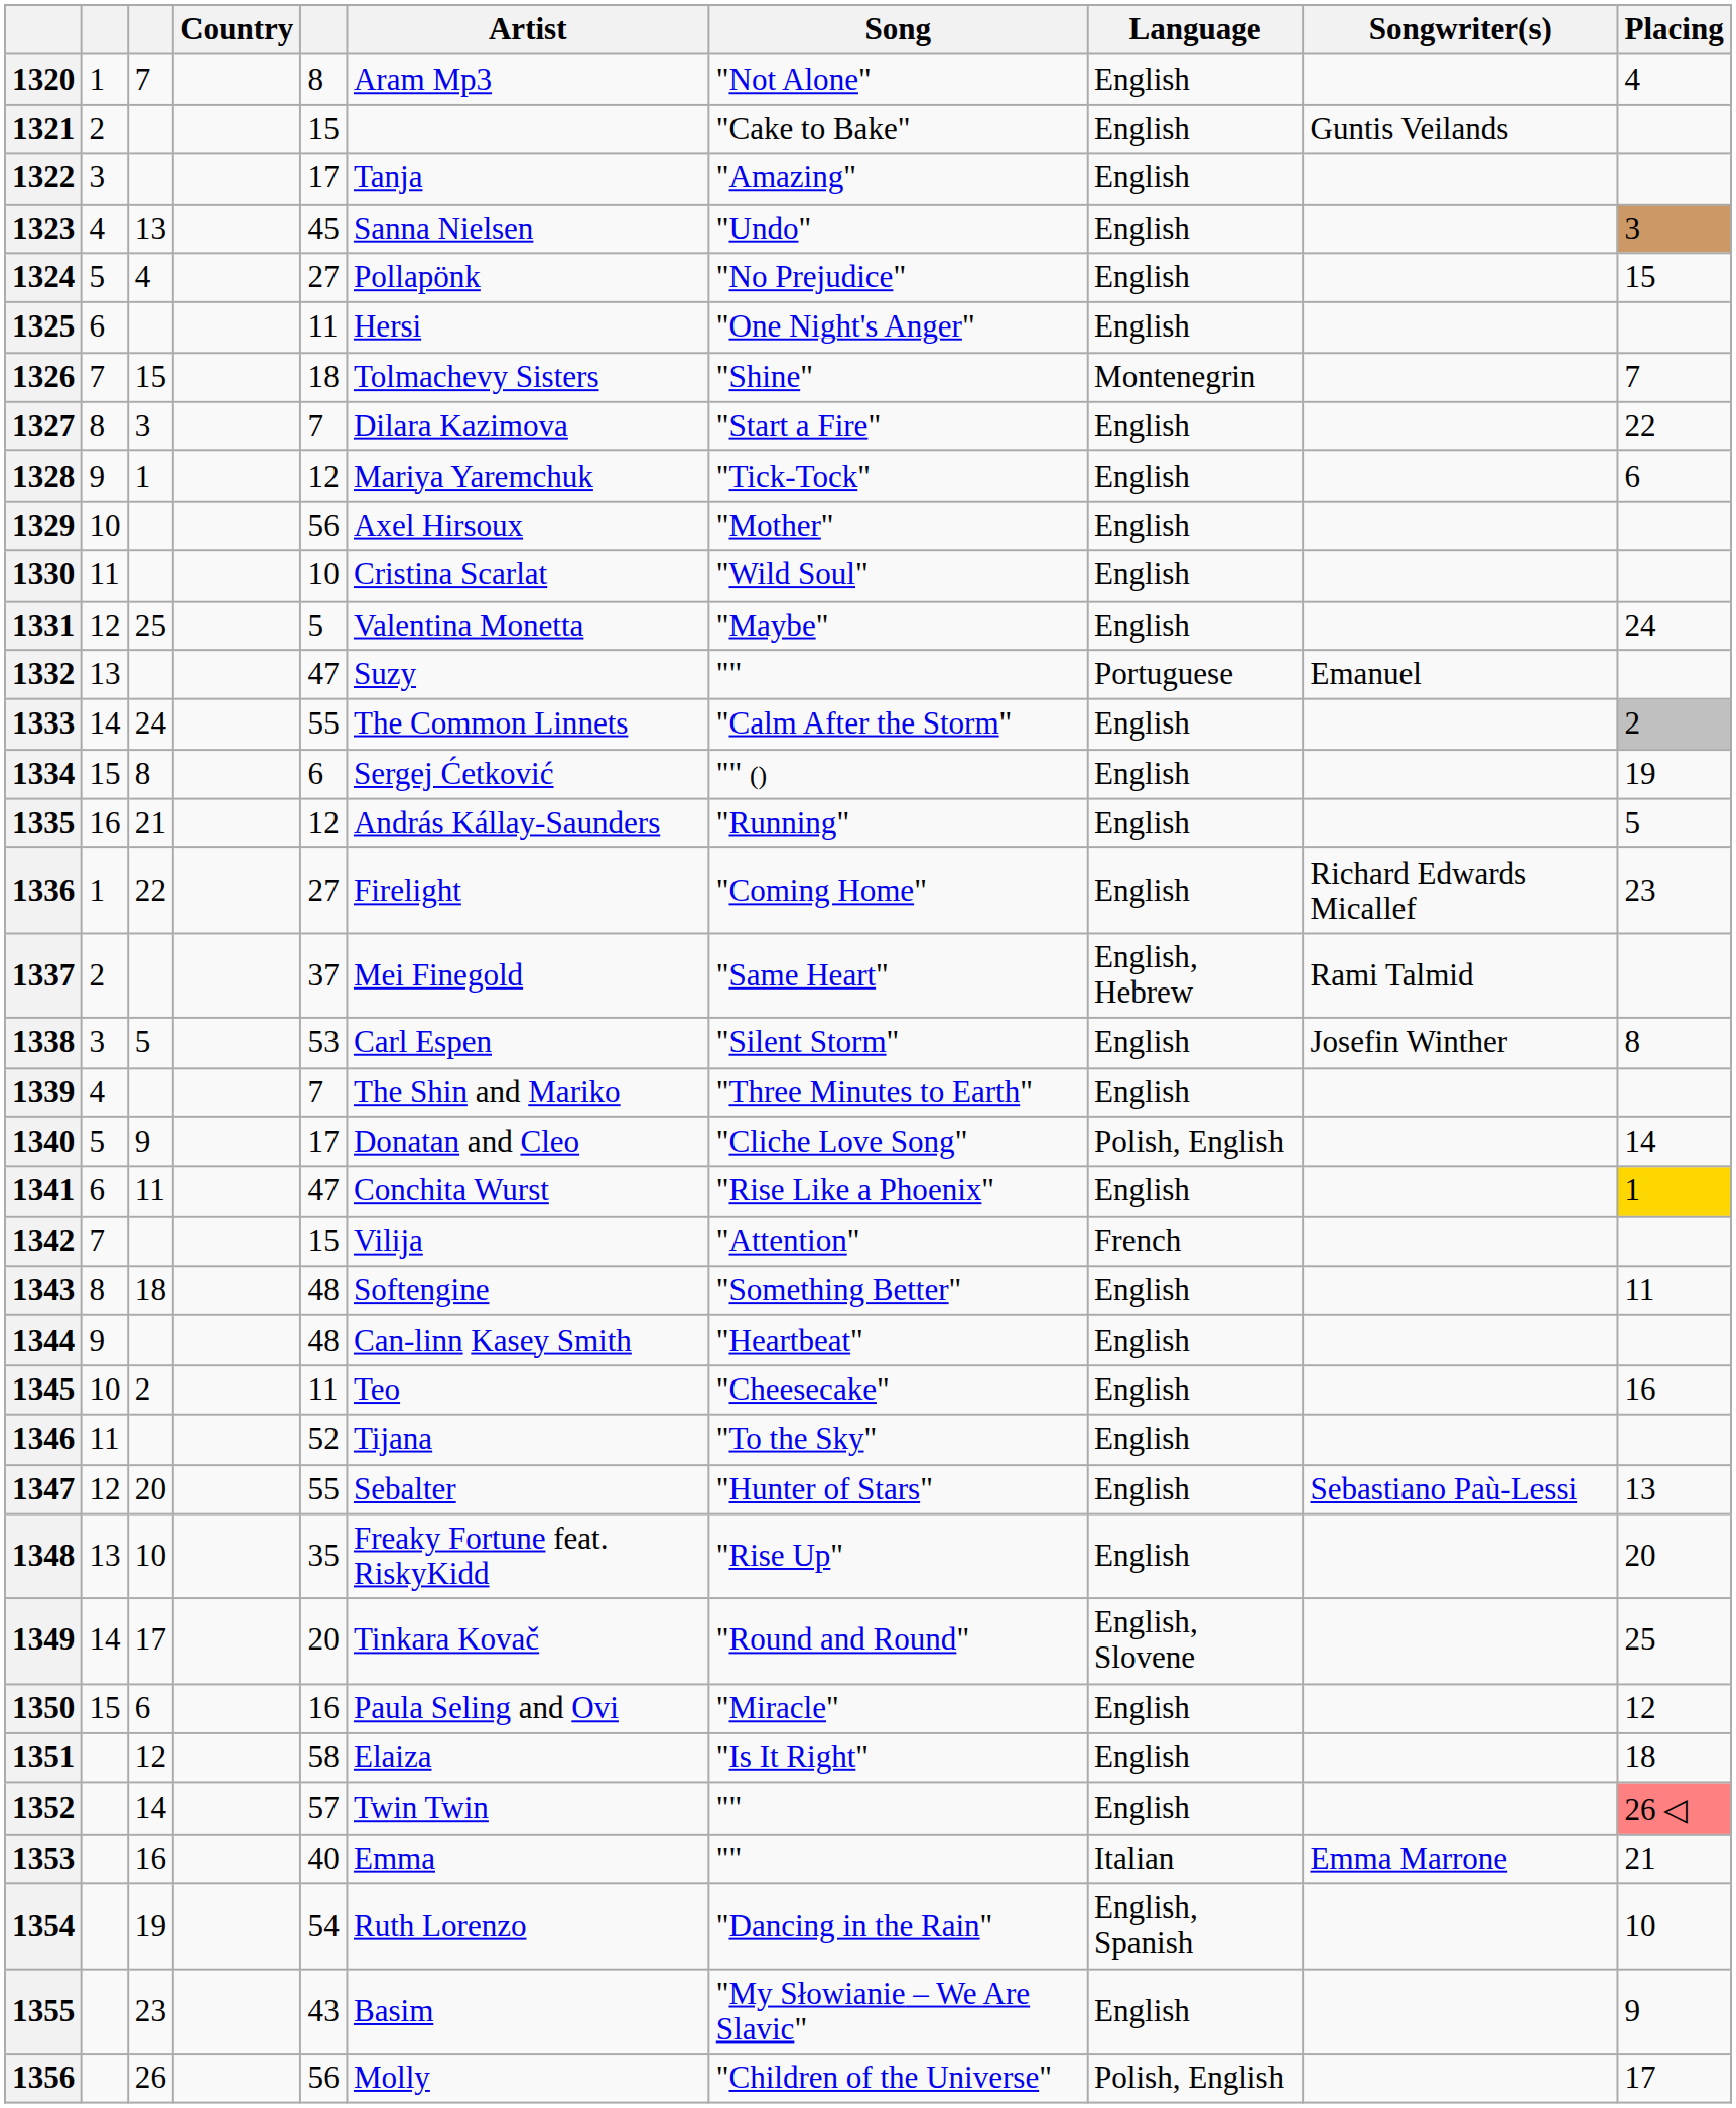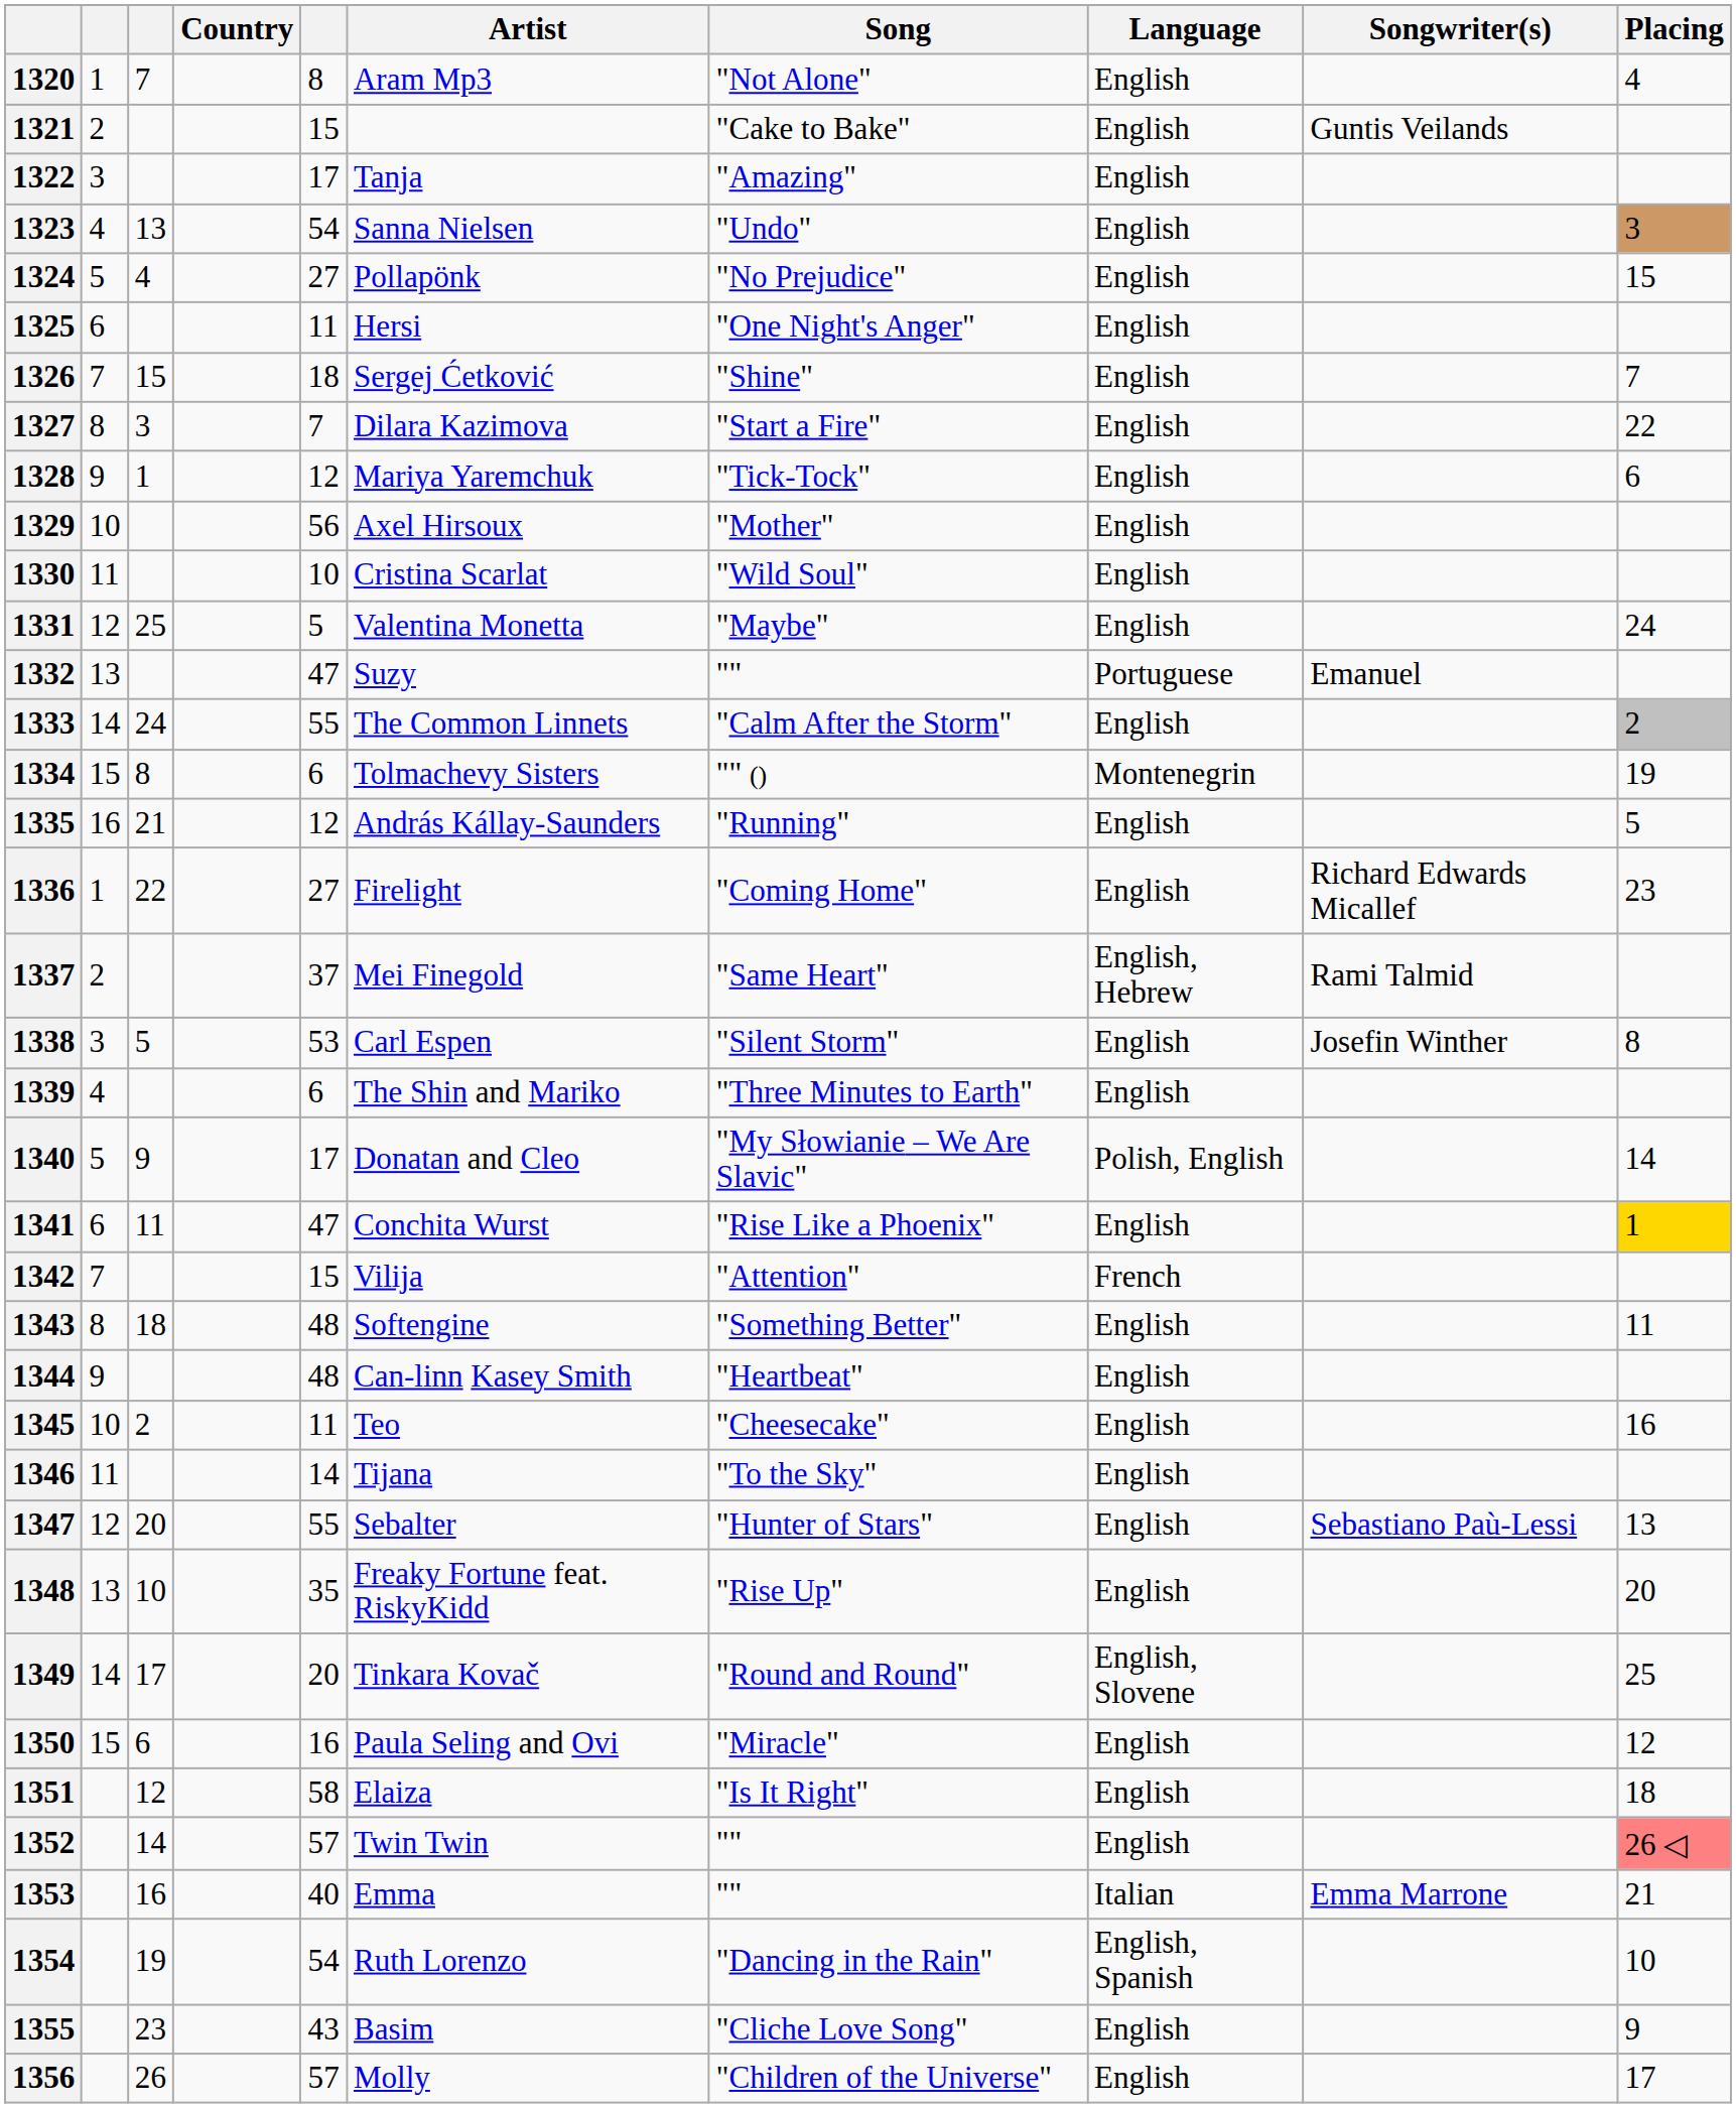 <table class="wikitable sortable plainrowheaders" style="width:100%">
 <tr>
 </tr>
 <tr>
 <th scope="col"></th>
 <th scope="col"></th>
 <th scope="col"></th>
 <th scope="col">Country</th>
 <th scope="col" class="unsortable"></th>
 <th scope="col">Artist</th>
 <th scope="col">Song</th>
 <th scope="col">Language</th>
 <th scope="col">Songwriter(s)</th>
 <th scope="col">Placing</th>
 </tr>
 <tr>
 <th scope="row">1320</th>
 <td>1 </td>
 <td>7</td>
 <td></td>
 <td>8</td>
 <td><a href='#'>Aram Mp3</a></td>
 <td>"<a href='#'>Not Alone</a>"</td>
 <td>English</td>
 <td></td>
 <td>4 </td>
 </tr>
 <tr>
 <th scope="row">1321</th>
 <td>2 </td>
 <td></td>
 <td></td>
 <td>15</td>
 <td></td>
 <td>"Cake to Bake"</td>
 <td>English</td>
 <td>Guntis Veilands</td>
 <td></td>
 </tr>
 <tr>
 <th scope="row">1322</th>
 <td>3 </td>
 <td></td>
 <td></td>
 <td>17</td>
 <td><a href='#'>Tanja</a></td>
 <td>"<a href='#'>Amazing</a>"</td>
 <td>English</td>
 <td></td>
 <td></td>
 </tr>
 <tr>
 <th scope="row">1323</th>
 <td>4 </td>
 <td>13</td>
 <td></td>
-<td>45</td>
+<td>54</td>
 <td><a href='#'>Sanna Nielsen</a></td>
 <td>"<a href='#'>Undo</a>"</td>
 <td>English</td>
 <td></td>
 <td bgcolor="#C96">3 </td>
 </tr>
 <tr>
 <th scope="row">1324</th>
 <td>5 </td>
 <td>4</td>
 <td></td>
 <td>27</td>
 <td><a href='#'>Pollapönk</a></td>
 <td>"<a href='#'>No Prejudice</a>"</td>
 <td>English</td>
 <td></td>
 <td>15 </td>
 </tr>
 <tr>
 <th scope="row">1325</th>
 <td>6 </td>
 <td></td>
 <td></td>
 <td>11</td>
 <td><a href='#'>Hersi</a></td>
 <td>"<a href='#'>One Night's Anger</a>"</td>
 <td>English</td>
 <td></td>
 <td></td>
 </tr>
 <tr>
 <th scope="row">1326</th>
 <td>7 </td>
 <td>15</td>
 <td></td>
 <td>18</td>
-<td><a href='#'>Tolmachevy Sisters</a></td>
+<td><a href='#'>Sergej Ćetković</a></td>
 <td>"<a href='#'>Shine</a>"</td>
-<td>Montenegrin</td>
+<td>English</td>
 <td></td>
 <td>7 </td>
 </tr>
 <tr>
 <th scope="row">1327</th>
 <td>8 </td>
 <td>3</td>
 <td></td>
 <td>7</td>
 <td><a href='#'>Dilara Kazimova</a></td>
 <td>"<a href='#'>Start a Fire</a>"</td>
 <td>English</td>
 <td></td>
 <td>22 </td>
 </tr>
 <tr>
 <th scope="row">1328</th>
 <td>9 </td>
 <td>1</td>
 <td></td>
 <td>12</td>
 <td><a href='#'>Mariya Yaremchuk</a></td>
 <td>"<a href='#'>Tick-Tock</a>"</td>
 <td>English</td>
 <td></td>
 <td>6 </td>
 </tr>
 <tr>
 <th scope="row">1329</th>
 <td>10 </td>
 <td></td>
 <td></td>
 <td>56</td>
 <td><a href='#'>Axel Hirsoux</a></td>
 <td>"<a href='#'>Mother</a>"</td>
 <td>English</td>
 <td></td>
 <td></td>
 </tr>
 <tr>
 <th scope="row">1330</th>
 <td>11 </td>
 <td></td>
 <td></td>
 <td>10</td>
 <td><a href='#'>Cristina Scarlat</a></td>
 <td>"<a href='#'>Wild Soul</a>"</td>
 <td>English</td>
 <td></td>
 <td></td>
 </tr>
 <tr>
 <th scope="row">1331</th>
 <td>12 </td>
 <td>25</td>
 <td></td>
 <td>5</td>
 <td><a href='#'>Valentina Monetta</a></td>
 <td>"<a href='#'>Maybe</a>"</td>
 <td>English</td>
 <td></td>
 <td>24 </td>
 </tr>
 <tr>
 <th scope="row">1332</th>
 <td>13 </td>
 <td></td>
 <td></td>
 <td>47</td>
 <td><a href='#'>Suzy</a></td>
 <td>""</td>
 <td>Portuguese</td>
 <td>Emanuel</td>
 <td></td>
 </tr>
 <tr>
 <th scope="row">1333</th>
 <td>14 </td>
 <td>24</td>
 <td></td>
 <td>55</td>
 <td><a href='#'>The Common Linnets</a></td>
 <td>"<a href='#'>Calm After the Storm</a>"</td>
 <td>English</td>
 <td></td>
 <td bgcolor="silver">2 </td>
 </tr>
 <tr>
 <th scope="row">1334</th>
 <td>15 </td>
 <td>8</td>
 <td></td>
 <td>6</td>
-<td><a href='#'>Sergej Ćetković</a></td>
+<td><a href='#'>Tolmachevy Sisters</a></td>
 <td>"" <small>()</small></td>
-<td>English</td>
+<td>Montenegrin</td>
 <td></td>
 <td>19 </td>
 </tr>
 <tr>
 <th scope="row">1335</th>
 <td>16 </td>
 <td>21</td>
 <td></td>
 <td>12</td>
 <td><a href='#'>András Kállay-Saunders</a></td>
 <td>"<a href='#'>Running</a>"</td>
 <td>English</td>
 <td></td>
 <td>5 </td>
 </tr>
 <tr>
 <th scope="row">1336</th>
 <td>1 </td>
 <td>22</td>
 <td></td>
 <td>27</td>
 <td><a href='#'>Firelight</a></td>
 <td>"<a href='#'>Coming Home</a>"</td>
 <td>English</td>
 <td>Richard Edwards Micallef</td>
 <td>23 </td>
 </tr>
 <tr>
 <th scope="row">1337</th>
 <td>2 </td>
 <td></td>
 <td></td>
 <td>37</td>
 <td><a href='#'>Mei Finegold</a></td>
 <td>"<a href='#'>Same Heart</a>"</td>
 <td>English, Hebrew</td>
 <td>Rami Talmid</td>
 <td></td>
 </tr>
 <tr>
 <th scope="row">1338</th>
 <td>3 </td>
 <td>5</td>
 <td></td>
 <td>53</td>
 <td><a href='#'>Carl Espen</a></td>
 <td>"<a href='#'>Silent Storm</a>"</td>
 <td>English</td>
 <td>Josefin Winther</td>
 <td>8 </td>
 </tr>
 <tr>
 <th scope="row">1339</th>
 <td>4 </td>
 <td></td>
 <td></td>
-<td>7</td>
+<td>6</td>
 <td><a href='#'>The Shin</a> and <a href='#'>Mariko</a></td>
 <td>"<a href='#'>Three Minutes to Earth</a>"</td>
 <td>English</td>
 <td></td>
 <td></td>
 </tr>
 <tr>
 <th scope="row">1340</th>
 <td>5 </td>
 <td>9</td>
 <td></td>
 <td>17</td>
 <td><a href='#'>Donatan</a> and <a href='#'>Cleo</a></td>
-<td>"<a href='#'>Cliche Love Song</a>"</td>
+<td>"<a href='#'><span>My Słowianie</span> – We Are Slavic</a>"</td>
 <td>Polish, English</td>
 <td></td>
 <td>14 </td>
 </tr>
 <tr>
 <th scope="row">1341</th>
 <td>6 </td>
 <td>11</td>
 <td></td>
 <td>47</td>
 <td><a href='#'>Conchita Wurst</a></td>
 <td>"<a href='#'>Rise Like a Phoenix</a>"</td>
 <td>English</td>
 <td></td>
 <td bgcolor="gold">1 </td>
 </tr>
 <tr>
 <th scope="row">1342</th>
 <td>7 </td>
 <td></td>
 <td></td>
 <td>15</td>
 <td><a href='#'>Vilija</a></td>
 <td>"<a href='#'>Attention</a>"</td>
 <td>French</td>
 <td></td>
 <td></td>
 </tr>
 <tr>
 <th scope="row">1343</th>
 <td>8 </td>
 <td>18</td>
 <td></td>
 <td>48</td>
 <td><a href='#'>Softengine</a></td>
 <td>"<a href='#'>Something Better</a>"</td>
 <td>English</td>
 <td></td>
 <td>11 </td>
 </tr>
 <tr>
 <th scope="row">1344</th>
 <td>9 </td>
 <td></td>
 <td></td>
 <td>48</td>
 <td><a href='#'>Can-linn</a>  <a href='#'>Kasey Smith</a></td>
 <td>"<a href='#'>Heartbeat</a>"</td>
 <td>English</td>
 <td></td>
 <td></td>
 </tr>
 <tr>
 <th scope="row">1345</th>
 <td>10 </td>
 <td>2</td>
 <td></td>
 <td>11</td>
 <td><a href='#'>Teo</a></td>
 <td>"<a href='#'>Cheesecake</a>"</td>
 <td>English</td>
 <td></td>
 <td>16 </td>
 </tr>
 <tr>
 <th scope="row">1346</th>
 <td>11 </td>
 <td></td>
 <td></td>
-<td>52</td>
+<td>14</td>
 <td><a href='#'>Tijana</a></td>
 <td>"<a href='#'>To the Sky</a>"</td>
 <td>English</td>
 <td></td>
 <td></td>
 </tr>
 <tr>
 <th scope="row">1347</th>
 <td>12 </td>
 <td>20</td>
 <td></td>
 <td>55</td>
 <td><a href='#'>Sebalter</a></td>
 <td>"<a href='#'>Hunter of Stars</a>"</td>
 <td>English</td>
 <td><a href='#'>Sebastiano Paù-Lessi</a></td>
 <td>13 </td>
 </tr>
 <tr>
 <th scope="row">1348</th>
 <td>13 </td>
 <td>10</td>
 <td></td>
 <td>35</td>
 <td><a href='#'>Freaky Fortune</a> feat. <a href='#'>RiskyKidd</a></td>
 <td>"<a href='#'>Rise Up</a>"</td>
 <td>English</td>
 <td></td>
 <td>20 </td>
 </tr>
 <tr>
 <th scope="row">1349</th>
 <td>14 </td>
 <td>17</td>
 <td></td>
 <td>20</td>
 <td><a href='#'>Tinkara Kovač</a></td>
 <td>"<a href='#'>Round and Round</a>"</td>
 <td>English, Slovene</td>
 <td></td>
 <td>25 </td>
 </tr>
 <tr>
 <th scope="row">1350</th>
 <td>15 </td>
 <td>6</td>
 <td></td>
 <td>16</td>
 <td><a href='#'>Paula Seling</a> and <a href='#'>Ovi</a></td>
 <td>"<a href='#'>Miracle</a>"</td>
 <td>English</td>
 <td></td>
 <td>12 </td>
 </tr>
 <tr>
 <th scope="row">1351</th>
 <td></td>
 <td>12</td>
 <td></td>
 <td>58</td>
 <td><a href='#'>Elaiza</a></td>
 <td>"<a href='#'>Is It Right</a>"</td>
 <td>English</td>
 <td></td>
 <td>18</td>
 </tr>
 <tr>
 <th scope="row">1352</th>
 <td></td>
 <td>14</td>
 <td></td>
 <td>57</td>
 <td><a href='#'>Twin Twin</a></td>
 <td>""</td>
 <td>English</td>
 <td></td>
 <td bgcolor="#FE8080">26 ◁</td>
 </tr>
 <tr>
 <th scope="row">1353</th>
 <td></td>
 <td>16</td>
 <td></td>
 <td>40</td>
 <td><a href='#'>Emma</a></td>
 <td>""</td>
 <td>Italian</td>
 <td><a href='#'>Emma Marrone</a></td>
 <td>21</td>
 </tr>
 <tr>
 <th scope="row">1354</th>
 <td></td>
 <td>19</td>
 <td></td>
 <td>54</td>
 <td><a href='#'>Ruth Lorenzo</a></td>
 <td>"<a href='#'>Dancing in the Rain</a>"</td>
 <td>English, Spanish</td>
 <td></td>
 <td>10</td>
 </tr>
 <tr>
 <th scope="row">1355</th>
 <td></td>
 <td>23</td>
 <td></td>
 <td>43</td>
 <td><a href='#'>Basim</a></td>
-<td>"<a href='#'><span>My Słowianie</span> – We Are Slavic</a>"</td>
+<td>"<a href='#'>Cliche Love Song</a>"</td>
 <td>English</td>
 <td></td>
 <td>9</td>
 </tr>
 <tr>
 <th scope="row">1356</th>
 <td></td>
 <td>26</td>
 <td></td>
-<td>56</td>
+<td>57</td>
 <td><a href='#'>Molly</a></td>
 <td>"<a href='#'>Children of the Universe</a>"</td>
-<td>Polish, English</td>
+<td>English</td>
 <td></td>
 <td>17</td>
 </tr>
 </table>
